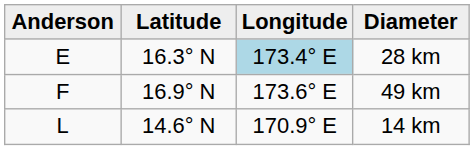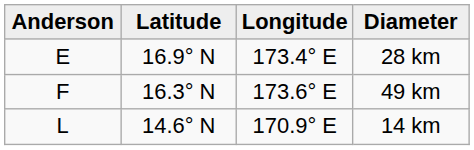 <table class="wikitable">
 <tr>
 <th width="25%" style="background:#eeeeee;">Anderson</th>
 <th width="25%" style="background:#eeeeee;">Latitude</th>
 <th width="25%" style="background:#eeeeee;">Longitude</th>
 <th width="25%" style="background:#eeeeee;">Diameter</th>
 </tr>
 <tr>
 <td align="center">E</td>
-<td align="center">16.3° N</td>
-<td align="center" style="background: lightblue;">173.4° E</td>
+<td align="center">16.9° N</td>
+<td align="center">173.4° E</td>
 <td align="center">28 km</td>
 </tr>
 <tr>
 <td align="center">F</td>
-<td align="center">16.9° N</td>
+<td align="center">16.3° N</td>
 <td align="center">173.6° E</td>
 <td align="center">49 km</td>
 </tr>
 <tr>
 <td align="center">L</td>
 <td align="center">14.6° N</td>
 <td align="center">170.9° E</td>
 <td align="center">14 km</td>
 </tr>
 </table>
